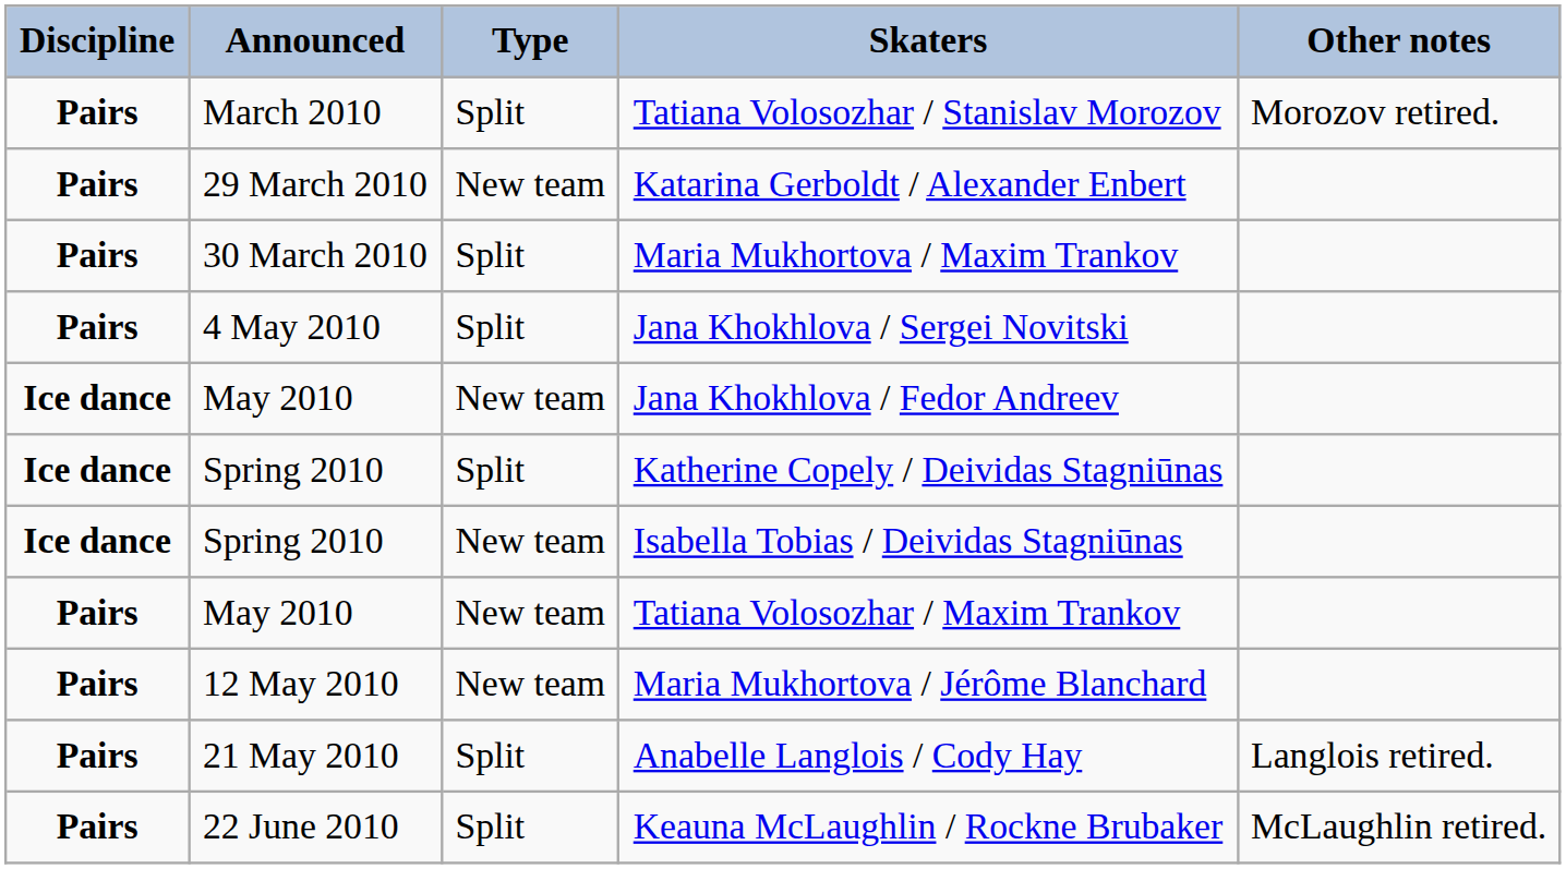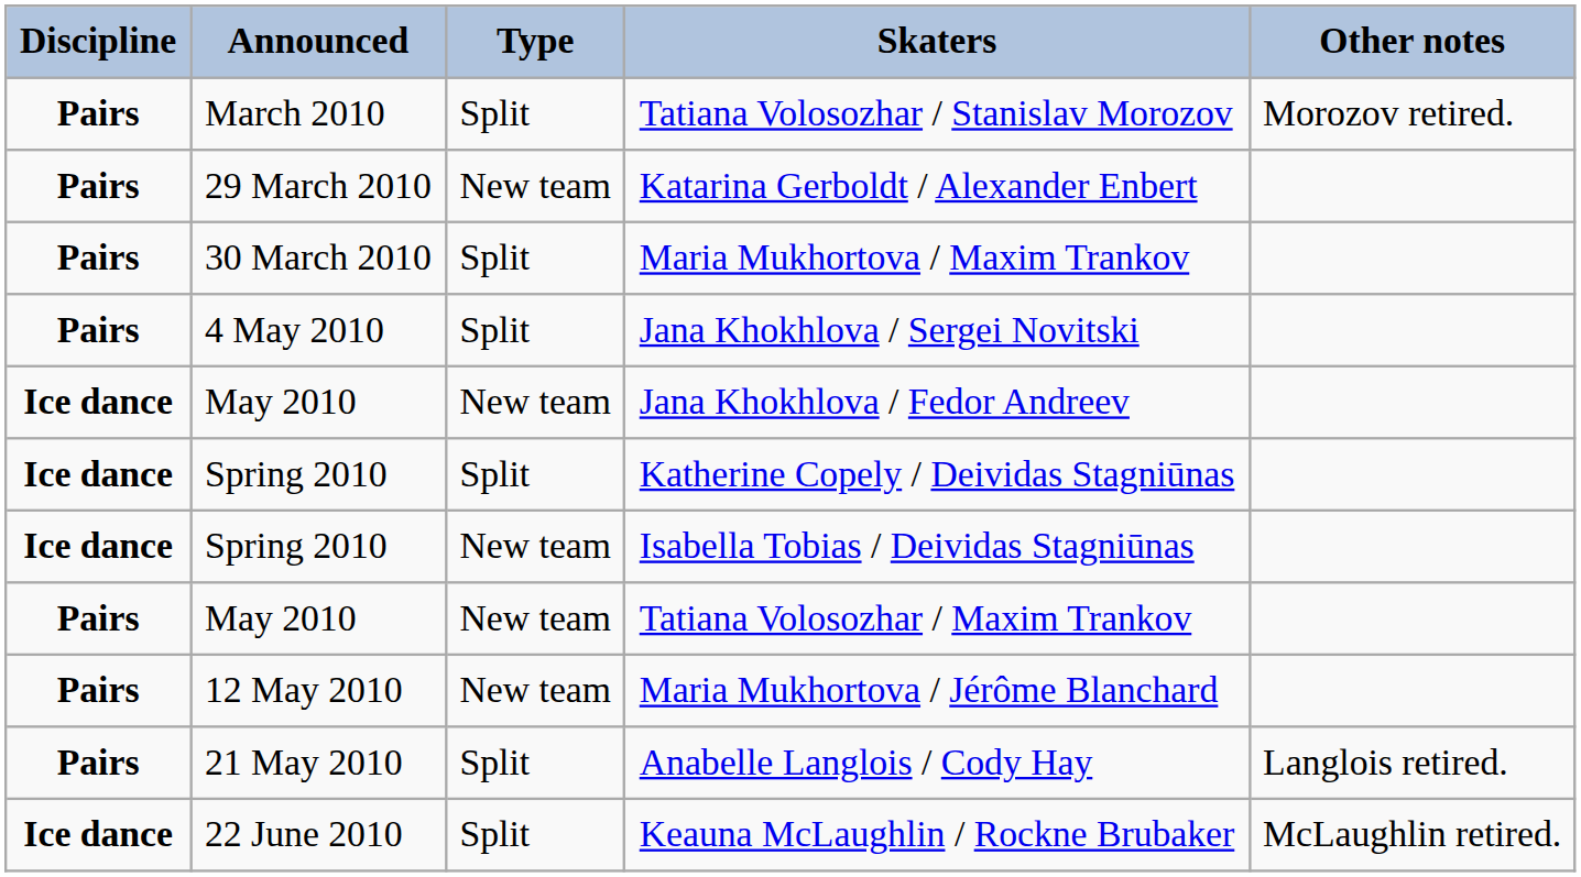 <table border="2" cellpadding="5" cellspacing="0" style="margin: 1em 1em 1em 0; background: #f9f9f9; border: 1px #aaa solid; border-collapse: collapse; font-size: 90%;">
 <tr bgcolor="#B0C4DE" align="center">
 <th>Discipline</th>
 <th>Announced</th>
 <th>Type</th>
 <th>Skaters</th>
 <th>Other notes</th>
 </tr>
 <tr>
 <th>Pairs</th>
 <td>March 2010</td>
 <td>Split</td>
 <td><a href='#'>Tatiana Volosozhar</a> / <a href='#'>Stanislav Morozov</a></td>
 <td>Morozov retired.</td>
 </tr>
 <tr>
 <th>Pairs</th>
 <td>29 March 2010</td>
 <td>New team</td>
 <td><a href='#'>Katarina Gerboldt</a> / <a href='#'>Alexander Enbert</a></td>
 <td></td>
 </tr>
 <tr>
 <th>Pairs</th>
 <td>30 March 2010</td>
 <td>Split</td>
 <td><a href='#'>Maria Mukhortova</a> / <a href='#'>Maxim Trankov</a></td>
 <td></td>
 </tr>
 <tr>
 <th>Pairs</th>
 <td>4 May 2010</td>
 <td>Split</td>
 <td><a href='#'>Jana Khokhlova</a> / <a href='#'>Sergei Novitski</a></td>
 <td></td>
 </tr>
 <tr>
 <th>Ice dance</th>
 <td>May 2010</td>
 <td>New team</td>
 <td><a href='#'>Jana Khokhlova</a> / <a href='#'>Fedor Andreev</a></td>
 <td></td>
 </tr>
 <tr>
 <th>Ice dance</th>
 <td>Spring 2010</td>
 <td>Split</td>
 <td><a href='#'>Katherine Copely</a> / <a href='#'>Deividas Stagniūnas</a></td>
 <td></td>
 </tr>
 <tr>
 <th>Ice dance</th>
 <td>Spring 2010</td>
 <td>New team</td>
 <td><a href='#'>Isabella Tobias</a> / <a href='#'>Deividas Stagniūnas</a></td>
 <td></td>
 </tr>
 <tr>
 <th>Pairs</th>
 <td>May 2010</td>
 <td>New team</td>
 <td><a href='#'>Tatiana Volosozhar</a> / <a href='#'>Maxim Trankov</a></td>
 <td></td>
 </tr>
 <tr>
 <th>Pairs</th>
 <td>12 May 2010</td>
 <td>New team</td>
 <td><a href='#'>Maria Mukhortova</a> / <a href='#'>Jérôme Blanchard</a></td>
 <td></td>
 </tr>
 <tr>
 <th>Pairs</th>
 <td>21 May 2010</td>
 <td>Split</td>
 <td><a href='#'>Anabelle Langlois</a> / <a href='#'>Cody Hay</a></td>
 <td>Langlois retired.</td>
 </tr>
 <tr>
-<th>Pairs</th>
+<th>Ice dance</th>
 <td>22 June 2010</td>
 <td>Split</td>
 <td><a href='#'>Keauna McLaughlin</a> / <a href='#'>Rockne Brubaker</a></td>
 <td>McLaughlin retired.</td>
 </tr>
 </table>
